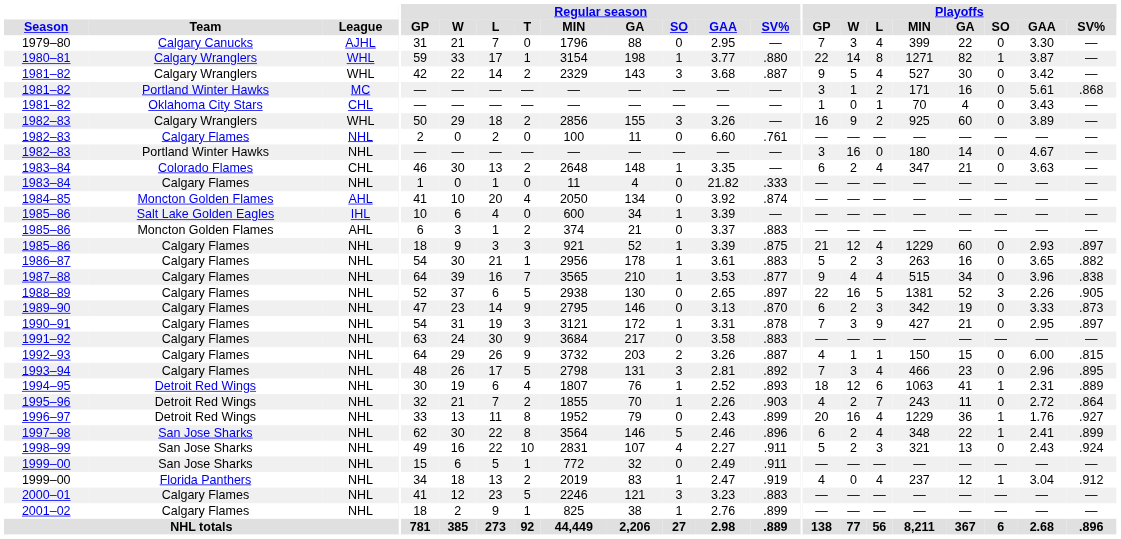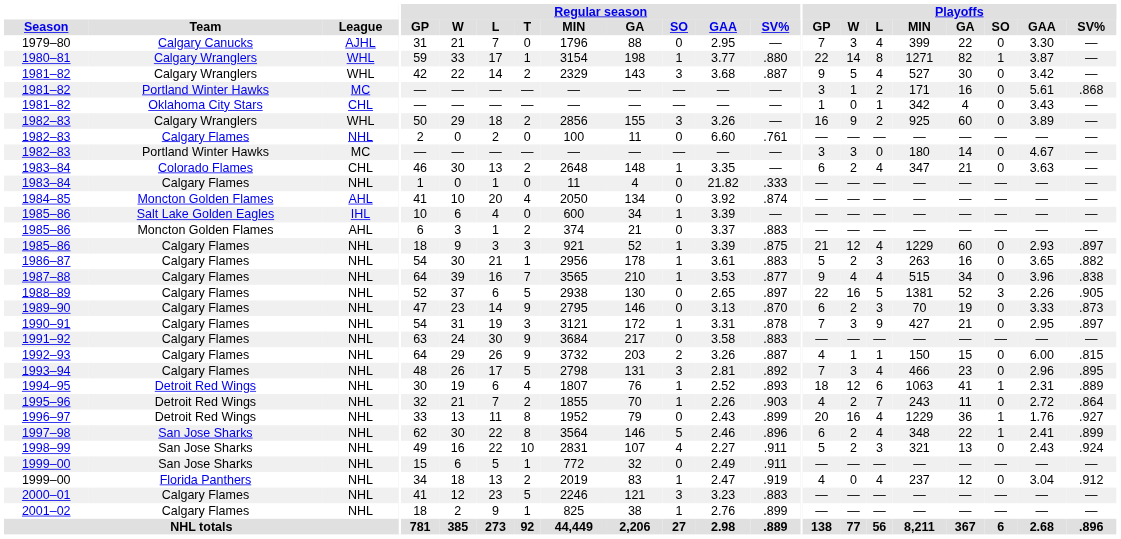 <table border="0" cellpadding="1" cellspacing="0" style="width:90%; text-align:center;">
 <tr bgcolor="#e0e0e0">
 <th colspan="3" bgcolor="#ffffff"></th>
 <th rowspan="99" bgcolor="#ffffff"></th>
 <th colspan="9" bgcolor="#e0e0e0"><a href='#'>Regular season</a></th>
 <th rowspan="99" bgcolor="#ffffff"></th>
 <th colspan="8" bgcolor="#e0e0e0"><a href='#'>Playoffs</a></th>
 </tr>
 <tr bgcolor="#e0e0e0">
 <th><a href='#'>Season</a></th>
 <th>Team</th>
 <th>League</th>
 <th>GP</th>
 <th>W</th>
 <th>L</th>
 <th>T</th>
 <th>MIN</th>
 <th>GA</th>
 <th><a href='#'>SO</a></th>
 <th><a href='#'>GAA</a></th>
 <th><a href='#'>SV%</a></th>
 <th>GP</th>
 <th>W</th>
 <th>L</th>
 <th>MIN</th>
 <th>GA</th>
 <th>SO</th>
 <th>GAA</th>
 <th>SV%</th>
 </tr>
 <tr>
 <td>1979–80</td>
 <td><a href='#'>Calgary Canucks</a></td>
 <td><a href='#'>AJHL</a></td>
 <td>31</td>
 <td>21</td>
 <td>7</td>
 <td>0</td>
 <td>1796</td>
 <td>88</td>
 <td>0</td>
 <td>2.95</td>
 <td>—</td>
 <td>7</td>
 <td>3</td>
 <td>4</td>
 <td>399</td>
 <td>22</td>
 <td>0</td>
 <td>3.30</td>
 <td>—</td>
 </tr>
 <tr bgcolor="#f0f0f0">
 <td><a href='#'>1980–81</a></td>
 <td><a href='#'>Calgary Wranglers</a></td>
 <td><a href='#'>WHL</a></td>
 <td>59</td>
 <td>33</td>
 <td>17</td>
 <td>1</td>
 <td>3154</td>
 <td>198</td>
 <td>1</td>
 <td>3.77</td>
 <td>.880</td>
 <td>22</td>
 <td>14</td>
 <td>8</td>
 <td>1271</td>
 <td>82</td>
 <td>1</td>
 <td>3.87</td>
 <td>—</td>
 </tr>
 <tr>
 <td><a href='#'>1981–82</a></td>
 <td>Calgary Wranglers</td>
 <td>WHL</td>
 <td>42</td>
 <td>22</td>
 <td>14</td>
 <td>2</td>
 <td>2329</td>
 <td>143</td>
 <td>3</td>
 <td>3.68</td>
 <td>.887</td>
 <td>9</td>
 <td>5</td>
 <td>4</td>
 <td>527</td>
 <td>30</td>
 <td>0</td>
 <td>3.42</td>
 <td>—</td>
 </tr>
 <tr bgcolor="#f0f0f0">
 <td><a href='#'>1981–82</a></td>
 <td><a href='#'>Portland Winter Hawks</a></td>
 <td><a href='#'>MC</a></td>
 <td>—</td>
 <td>—</td>
 <td>—</td>
 <td>—</td>
 <td>—</td>
 <td>—</td>
 <td>—</td>
 <td>—</td>
 <td>—</td>
 <td>3</td>
 <td>1</td>
 <td>2</td>
 <td>171</td>
 <td>16</td>
 <td>0</td>
 <td>5.61</td>
 <td>.868</td>
 </tr>
 <tr>
 <td><a href='#'>1981–82</a></td>
 <td><a href='#'>Oklahoma City Stars</a></td>
 <td><a href='#'>CHL</a></td>
 <td>—</td>
 <td>—</td>
 <td>—</td>
 <td>—</td>
 <td>—</td>
 <td>—</td>
 <td>—</td>
 <td>—</td>
 <td>—</td>
 <td>1</td>
 <td>0</td>
 <td>1</td>
-<td>70</td>
+<td>342</td>
 <td>4</td>
 <td>0</td>
 <td>3.43</td>
 <td>—</td>
 </tr>
 <tr bgcolor="#f0f0f0">
 <td><a href='#'>1982–83</a></td>
 <td>Calgary Wranglers</td>
 <td>WHL</td>
 <td>50</td>
 <td>29</td>
 <td>18</td>
 <td>2</td>
 <td>2856</td>
 <td>155</td>
 <td>3</td>
 <td>3.26</td>
 <td>—</td>
 <td>16</td>
 <td>9</td>
 <td>2</td>
 <td>925</td>
 <td>60</td>
 <td>0</td>
 <td>3.89</td>
 <td>—</td>
 </tr>
 <tr>
 <td><a href='#'>1982–83</a></td>
 <td><a href='#'>Calgary Flames</a></td>
 <td><a href='#'>NHL</a></td>
 <td>2</td>
 <td>0</td>
 <td>2</td>
 <td>0</td>
 <td>100</td>
 <td>11</td>
 <td>0</td>
 <td>6.60</td>
 <td>.761</td>
 <td>—</td>
 <td>—</td>
 <td>—</td>
 <td>—</td>
 <td>—</td>
 <td>—</td>
 <td>—</td>
 <td>—</td>
 </tr>
 <tr bgcolor="#f0f0f0">
 <td><a href='#'>1982–83</a></td>
 <td>Portland Winter Hawks</td>
-<td>NHL</td>
+<td>MC</td>
 <td>—</td>
 <td>—</td>
 <td>—</td>
 <td>—</td>
 <td>—</td>
 <td>—</td>
 <td>—</td>
 <td>—</td>
 <td>—</td>
 <td>3</td>
-<td>16</td>
+<td>3</td>
 <td>0</td>
 <td>180</td>
 <td>14</td>
 <td>0</td>
 <td>4.67</td>
 <td>—</td>
 </tr>
 <tr>
 <td><a href='#'>1983–84</a></td>
 <td><a href='#'>Colorado Flames</a></td>
 <td>CHL</td>
 <td>46</td>
 <td>30</td>
 <td>13</td>
 <td>2</td>
 <td>2648</td>
 <td>148</td>
 <td>1</td>
 <td>3.35</td>
 <td>—</td>
 <td>6</td>
 <td>2</td>
 <td>4</td>
 <td>347</td>
 <td>21</td>
 <td>0</td>
 <td>3.63</td>
 <td>—</td>
 </tr>
 <tr bgcolor="#f0f0f0">
 <td><a href='#'>1983–84</a></td>
 <td>Calgary Flames</td>
 <td>NHL</td>
 <td>1</td>
 <td>0</td>
 <td>1</td>
 <td>0</td>
 <td>11</td>
 <td>4</td>
 <td>0</td>
 <td>21.82</td>
 <td>.333</td>
 <td>—</td>
 <td>—</td>
 <td>—</td>
 <td>—</td>
 <td>—</td>
 <td>—</td>
 <td>—</td>
 <td>—</td>
 </tr>
 <tr>
 <td><a href='#'>1984–85</a></td>
 <td><a href='#'>Moncton Golden Flames</a></td>
 <td><a href='#'>AHL</a></td>
 <td>41</td>
 <td>10</td>
 <td>20</td>
 <td>4</td>
 <td>2050</td>
 <td>134</td>
 <td>0</td>
 <td>3.92</td>
 <td>.874</td>
 <td>—</td>
 <td>—</td>
 <td>—</td>
 <td>—</td>
 <td>—</td>
 <td>—</td>
 <td>—</td>
 <td>—</td>
 </tr>
 <tr bgcolor="#f0f0f0">
 <td><a href='#'>1985–86</a></td>
 <td><a href='#'>Salt Lake Golden Eagles</a></td>
 <td><a href='#'>IHL</a></td>
 <td>10</td>
 <td>6</td>
 <td>4</td>
 <td>0</td>
 <td>600</td>
 <td>34</td>
 <td>1</td>
 <td>3.39</td>
 <td>—</td>
 <td>—</td>
 <td>—</td>
 <td>—</td>
 <td>—</td>
 <td>—</td>
 <td>—</td>
 <td>—</td>
 <td>—</td>
 </tr>
 <tr>
 <td><a href='#'>1985–86</a></td>
 <td>Moncton Golden Flames</td>
 <td>AHL</td>
 <td>6</td>
 <td>3</td>
 <td>1</td>
 <td>2</td>
 <td>374</td>
 <td>21</td>
 <td>0</td>
 <td>3.37</td>
 <td>.883</td>
 <td>—</td>
 <td>—</td>
 <td>—</td>
 <td>—</td>
 <td>—</td>
 <td>—</td>
 <td>—</td>
 <td>—</td>
 </tr>
 <tr bgcolor="#f0f0f0">
 <td><a href='#'>1985–86</a></td>
 <td>Calgary Flames</td>
 <td>NHL</td>
 <td>18</td>
 <td>9</td>
 <td>3</td>
 <td>3</td>
 <td>921</td>
 <td>52</td>
 <td>1</td>
 <td>3.39</td>
 <td>.875</td>
 <td>21</td>
 <td>12</td>
 <td>4</td>
 <td>1229</td>
 <td>60</td>
 <td>0</td>
 <td>2.93</td>
 <td>.897</td>
 </tr>
 <tr>
 <td><a href='#'>1986–87</a></td>
 <td>Calgary Flames</td>
 <td>NHL</td>
 <td>54</td>
 <td>30</td>
 <td>21</td>
 <td>1</td>
 <td>2956</td>
 <td>178</td>
 <td>1</td>
 <td>3.61</td>
 <td>.883</td>
 <td>5</td>
 <td>2</td>
 <td>3</td>
 <td>263</td>
 <td>16</td>
 <td>0</td>
 <td>3.65</td>
 <td>.882</td>
 </tr>
 <tr bgcolor="#f0f0f0">
 <td><a href='#'>1987–88</a></td>
 <td>Calgary Flames</td>
 <td>NHL</td>
 <td>64</td>
 <td>39</td>
 <td>16</td>
 <td>7</td>
 <td>3565</td>
 <td>210</td>
 <td>1</td>
 <td>3.53</td>
 <td>.877</td>
 <td>9</td>
 <td>4</td>
 <td>4</td>
 <td>515</td>
 <td>34</td>
 <td>0</td>
 <td>3.96</td>
 <td>.838</td>
 </tr>
 <tr>
 <td><a href='#'>1988–89</a></td>
 <td>Calgary Flames</td>
 <td>NHL</td>
 <td>52</td>
 <td>37</td>
 <td>6</td>
 <td>5</td>
 <td>2938</td>
 <td>130</td>
 <td>0</td>
 <td>2.65</td>
 <td>.897</td>
 <td>22</td>
 <td>16</td>
 <td>5</td>
 <td>1381</td>
 <td>52</td>
 <td>3</td>
 <td>2.26</td>
 <td>.905</td>
 </tr>
 <tr bgcolor="#f0f0f0">
 <td><a href='#'>1989–90</a></td>
 <td>Calgary Flames</td>
 <td>NHL</td>
 <td>47</td>
 <td>23</td>
 <td>14</td>
 <td>9</td>
 <td>2795</td>
 <td>146</td>
 <td>0</td>
 <td>3.13</td>
 <td>.870</td>
 <td>6</td>
 <td>2</td>
 <td>3</td>
-<td>342</td>
+<td>70</td>
 <td>19</td>
 <td>0</td>
 <td>3.33</td>
 <td>.873</td>
 </tr>
 <tr>
 <td><a href='#'>1990–91</a></td>
 <td>Calgary Flames</td>
 <td>NHL</td>
 <td>54</td>
 <td>31</td>
 <td>19</td>
 <td>3</td>
 <td>3121</td>
 <td>172</td>
 <td>1</td>
 <td>3.31</td>
 <td>.878</td>
 <td>7</td>
 <td>3</td>
 <td>9</td>
 <td>427</td>
 <td>21</td>
 <td>0</td>
 <td>2.95</td>
 <td>.897</td>
 </tr>
 <tr bgcolor="#f0f0f0">
 <td><a href='#'>1991–92</a></td>
 <td>Calgary Flames</td>
 <td>NHL</td>
 <td>63</td>
 <td>24</td>
 <td>30</td>
 <td>9</td>
 <td>3684</td>
 <td>217</td>
 <td>0</td>
 <td>3.58</td>
 <td>.883</td>
 <td>—</td>
 <td>—</td>
 <td>—</td>
 <td>—</td>
 <td>—</td>
 <td>—</td>
 <td>—</td>
 <td>—</td>
 </tr>
 <tr>
 <td><a href='#'>1992–93</a></td>
 <td>Calgary Flames</td>
 <td>NHL</td>
 <td>64</td>
 <td>29</td>
 <td>26</td>
 <td>9</td>
 <td>3732</td>
 <td>203</td>
 <td>2</td>
 <td>3.26</td>
 <td>.887</td>
 <td>4</td>
 <td>1</td>
 <td>1</td>
 <td>150</td>
 <td>15</td>
 <td>0</td>
 <td>6.00</td>
 <td>.815</td>
 </tr>
 <tr bgcolor="#f0f0f0">
 <td><a href='#'>1993–94</a></td>
 <td>Calgary Flames</td>
 <td>NHL</td>
 <td>48</td>
 <td>26</td>
 <td>17</td>
 <td>5</td>
 <td>2798</td>
 <td>131</td>
 <td>3</td>
 <td>2.81</td>
 <td>.892</td>
 <td>7</td>
 <td>3</td>
 <td>4</td>
 <td>466</td>
 <td>23</td>
 <td>0</td>
 <td>2.96</td>
 <td>.895</td>
 </tr>
 <tr>
 <td><a href='#'>1994–95</a></td>
 <td><a href='#'>Detroit Red Wings</a></td>
 <td>NHL</td>
 <td>30</td>
 <td>19</td>
 <td>6</td>
 <td>4</td>
 <td>1807</td>
 <td>76</td>
 <td>1</td>
 <td>2.52</td>
 <td>.893</td>
 <td>18</td>
 <td>12</td>
 <td>6</td>
 <td>1063</td>
 <td>41</td>
 <td>1</td>
 <td>2.31</td>
 <td>.889</td>
 </tr>
 <tr bgcolor="#f0f0f0">
 <td><a href='#'>1995–96</a></td>
 <td>Detroit Red Wings</td>
 <td>NHL</td>
 <td>32</td>
 <td>21</td>
 <td>7</td>
 <td>2</td>
 <td>1855</td>
 <td>70</td>
 <td>1</td>
 <td>2.26</td>
 <td>.903</td>
 <td>4</td>
 <td>2</td>
 <td>7</td>
 <td>243</td>
 <td>11</td>
 <td>0</td>
 <td>2.72</td>
 <td>.864</td>
 </tr>
 <tr>
 <td><a href='#'>1996–97</a></td>
 <td>Detroit Red Wings</td>
 <td>NHL</td>
 <td>33</td>
 <td>13</td>
 <td>11</td>
 <td>8</td>
 <td>1952</td>
 <td>79</td>
 <td>0</td>
 <td>2.43</td>
 <td>.899</td>
 <td>20</td>
 <td>16</td>
 <td>4</td>
 <td>1229</td>
 <td>36</td>
 <td>1</td>
 <td>1.76</td>
 <td>.927</td>
 </tr>
 <tr bgcolor="#f0f0f0">
 <td><a href='#'>1997–98</a></td>
 <td><a href='#'>San Jose Sharks</a></td>
 <td>NHL</td>
 <td>62</td>
 <td>30</td>
 <td>22</td>
 <td>8</td>
 <td>3564</td>
 <td>146</td>
 <td>5</td>
 <td>2.46</td>
 <td>.896</td>
 <td>6</td>
 <td>2</td>
 <td>4</td>
 <td>348</td>
 <td>22</td>
 <td>1</td>
 <td>2.41</td>
 <td>.899</td>
 </tr>
 <tr>
 <td><a href='#'>1998–99</a></td>
 <td>San Jose Sharks</td>
 <td>NHL</td>
 <td>49</td>
 <td>16</td>
 <td>22</td>
 <td>10</td>
 <td>2831</td>
 <td>107</td>
 <td>4</td>
 <td>2.27</td>
 <td>.911</td>
 <td>5</td>
 <td>2</td>
 <td>3</td>
 <td>321</td>
 <td>13</td>
 <td>0</td>
 <td>2.43</td>
 <td>.924</td>
 </tr>
 <tr bgcolor="#f0f0f0">
 <td><a href='#'>1999–00</a></td>
 <td>San Jose Sharks</td>
 <td>NHL</td>
 <td>15</td>
 <td>6</td>
 <td>5</td>
 <td>1</td>
 <td>772</td>
 <td>32</td>
 <td>0</td>
 <td>2.49</td>
 <td>.911</td>
 <td>—</td>
 <td>—</td>
 <td>—</td>
 <td>—</td>
 <td>—</td>
 <td>—</td>
 <td>—</td>
 <td>—</td>
 </tr>
 <tr>
 <td>1999–00</td>
 <td><a href='#'>Florida Panthers</a></td>
 <td>NHL</td>
 <td>34</td>
 <td>18</td>
 <td>13</td>
 <td>2</td>
 <td>2019</td>
 <td>83</td>
 <td>1</td>
 <td>2.47</td>
 <td>.919</td>
 <td>4</td>
 <td>0</td>
 <td>4</td>
 <td>237</td>
 <td>12</td>
-<td>1</td>
+<td>0</td>
 <td>3.04</td>
 <td>.912</td>
 </tr>
 <tr bgcolor="#f0f0f0">
 <td><a href='#'>2000–01</a></td>
 <td>Calgary Flames</td>
 <td>NHL</td>
 <td>41</td>
 <td>12</td>
 <td>23</td>
 <td>5</td>
 <td>2246</td>
 <td>121</td>
 <td>3</td>
 <td>3.23</td>
 <td>.883</td>
 <td>—</td>
 <td>—</td>
 <td>—</td>
 <td>—</td>
 <td>—</td>
 <td>—</td>
 <td>—</td>
 <td>—</td>
 </tr>
 <tr>
 <td><a href='#'>2001–02</a></td>
 <td>Calgary Flames</td>
 <td>NHL</td>
 <td>18</td>
 <td>2</td>
 <td>9</td>
 <td>1</td>
 <td>825</td>
 <td>38</td>
 <td>1</td>
 <td>2.76</td>
 <td>.899</td>
 <td>—</td>
 <td>—</td>
 <td>—</td>
 <td>—</td>
 <td>—</td>
 <td>—</td>
 <td>—</td>
 <td>—</td>
 </tr>
 <tr bgcolor="#e0e0e0">
 <th colspan="3">NHL totals</th>
 <th>781</th>
 <th>385</th>
 <th>273</th>
 <th>92</th>
 <th>44,449</th>
 <th>2,206</th>
 <th>27</th>
 <th>2.98</th>
 <th>.889</th>
 <th>138</th>
 <th>77</th>
 <th>56</th>
 <th>8,211</th>
 <th>367</th>
 <th>6</th>
 <th>2.68</th>
 <th>.896</th>
 </tr>
 </table>
